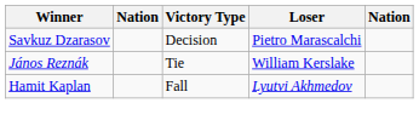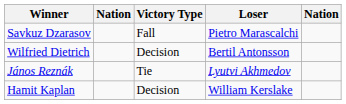 <table class="wikitable sortable" style="text-align:left;">
 <tr>
 <th>Winner</th>
 <th>Nation</th>
 <th>Victory Type</th>
 <th>Loser</th>
 <th>Nation</th>
 </tr>
 <tr>
 <td><a href='#'>Savkuz Dzarasov</a></td>
 <td></td>
+<td>Fall</td>
+<td><a href='#'>Pietro Marascalchi</a></td>
+<td></td>
+</tr>
+<tr>
+<td><a href='#'>Wilfried Dietrich</a></td>
+<td></td>
 <td>Decision</td>
-<td><a href='#'>Pietro Marascalchi</a></td>
+<td><a href='#'>Bertil Antonsson</a></td>
 <td></td>
 </tr>
 <tr>
 <td><em><a href='#'>János Reznák</a></em></td>
 <td><em></em></td>
 <td>Tie</td>
-<td><a href='#'>William Kerslake</a></td>
+<td><em><a href='#'>Lyutvi Akhmedov</a></em></td>
 <td><em></em></td>
 </tr>
 <tr>
 <td><a href='#'>Hamit Kaplan</a></td>
 <td></td>
-<td>Fall</td>
-<td><em><a href='#'>Lyutvi Akhmedov</a></em></td>
+<td>Decision</td>
+<td><a href='#'>William Kerslake</a></td>
 <td></td>
 </tr>
 </table>
